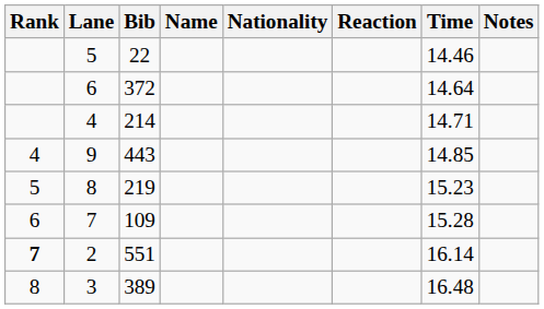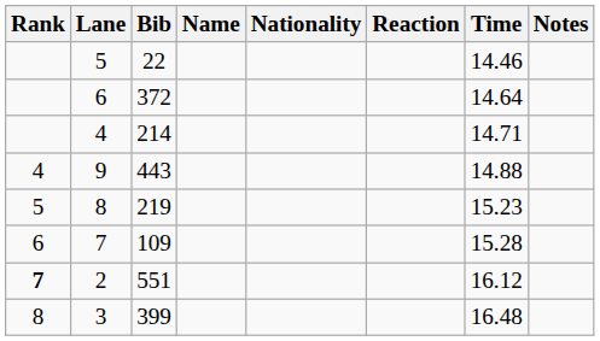 <table class="wikitable sortable" style="text-align:center">
 <tr>
 <th>Rank</th>
 <th>Lane</th>
 <th>Bib</th>
 <th>Name</th>
 <th>Nationality</th>
 <th>Reaction</th>
 <th>Time</th>
 <th>Notes</th>
 </tr>
 <tr>
 <td></td>
 <td>5</td>
 <td>22</td>
 <td align=left></td>
 <td align=left></td>
 <td></td>
 <td>14.46</td>
 <td></td>
 </tr>
 <tr>
 <td></td>
 <td>6</td>
 <td>372</td>
 <td align=left></td>
 <td align=left></td>
 <td></td>
 <td>14.64</td>
 <td></td>
 </tr>
 <tr>
 <td></td>
 <td>4</td>
 <td>214</td>
 <td align=left></td>
 <td align=left></td>
 <td></td>
 <td>14.71</td>
 <td></td>
 </tr>
 <tr>
 <td>4</td>
 <td>9</td>
 <td>443</td>
 <td align=left></td>
 <td align=left></td>
 <td></td>
-<td>14.85</td>
+<td>14.88</td>
 <td></td>
 </tr>
 <tr>
 <td>5</td>
 <td>8</td>
 <td>219</td>
 <td align=left></td>
 <td align=left></td>
 <td></td>
 <td>15.23</td>
 <td></td>
 </tr>
 <tr>
 <td>6</td>
 <td>7</td>
 <td>109</td>
 <td align=left></td>
 <td align=left></td>
 <td></td>
 <td>15.28</td>
 <td></td>
 </tr>
 <tr>
 <td><strong>7</strong></td>
 <td>2</td>
 <td>551</td>
 <td align=left></td>
 <td align=left></td>
 <td></td>
-<td>16.14</td>
+<td>16.12</td>
 <td></td>
 </tr>
 <tr>
 <td>8</td>
 <td>3</td>
-<td>389</td>
+<td>399</td>
 <td align=left></td>
 <td align=left></td>
 <td></td>
 <td>16.48</td>
 <td></td>
 </tr>
 </table>
